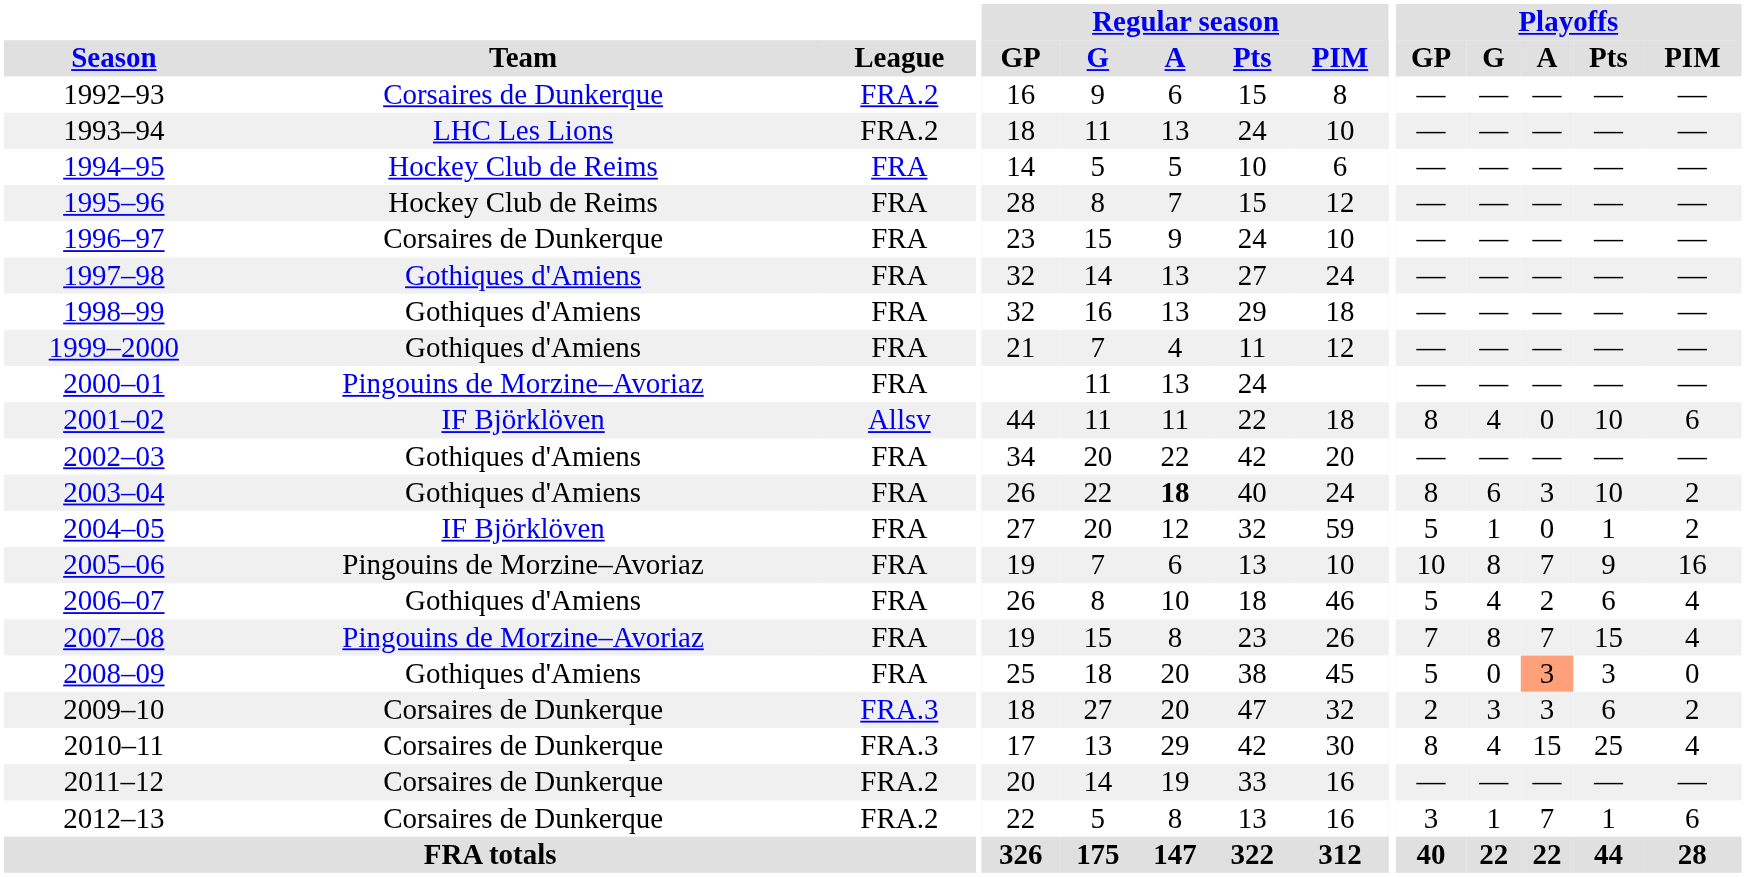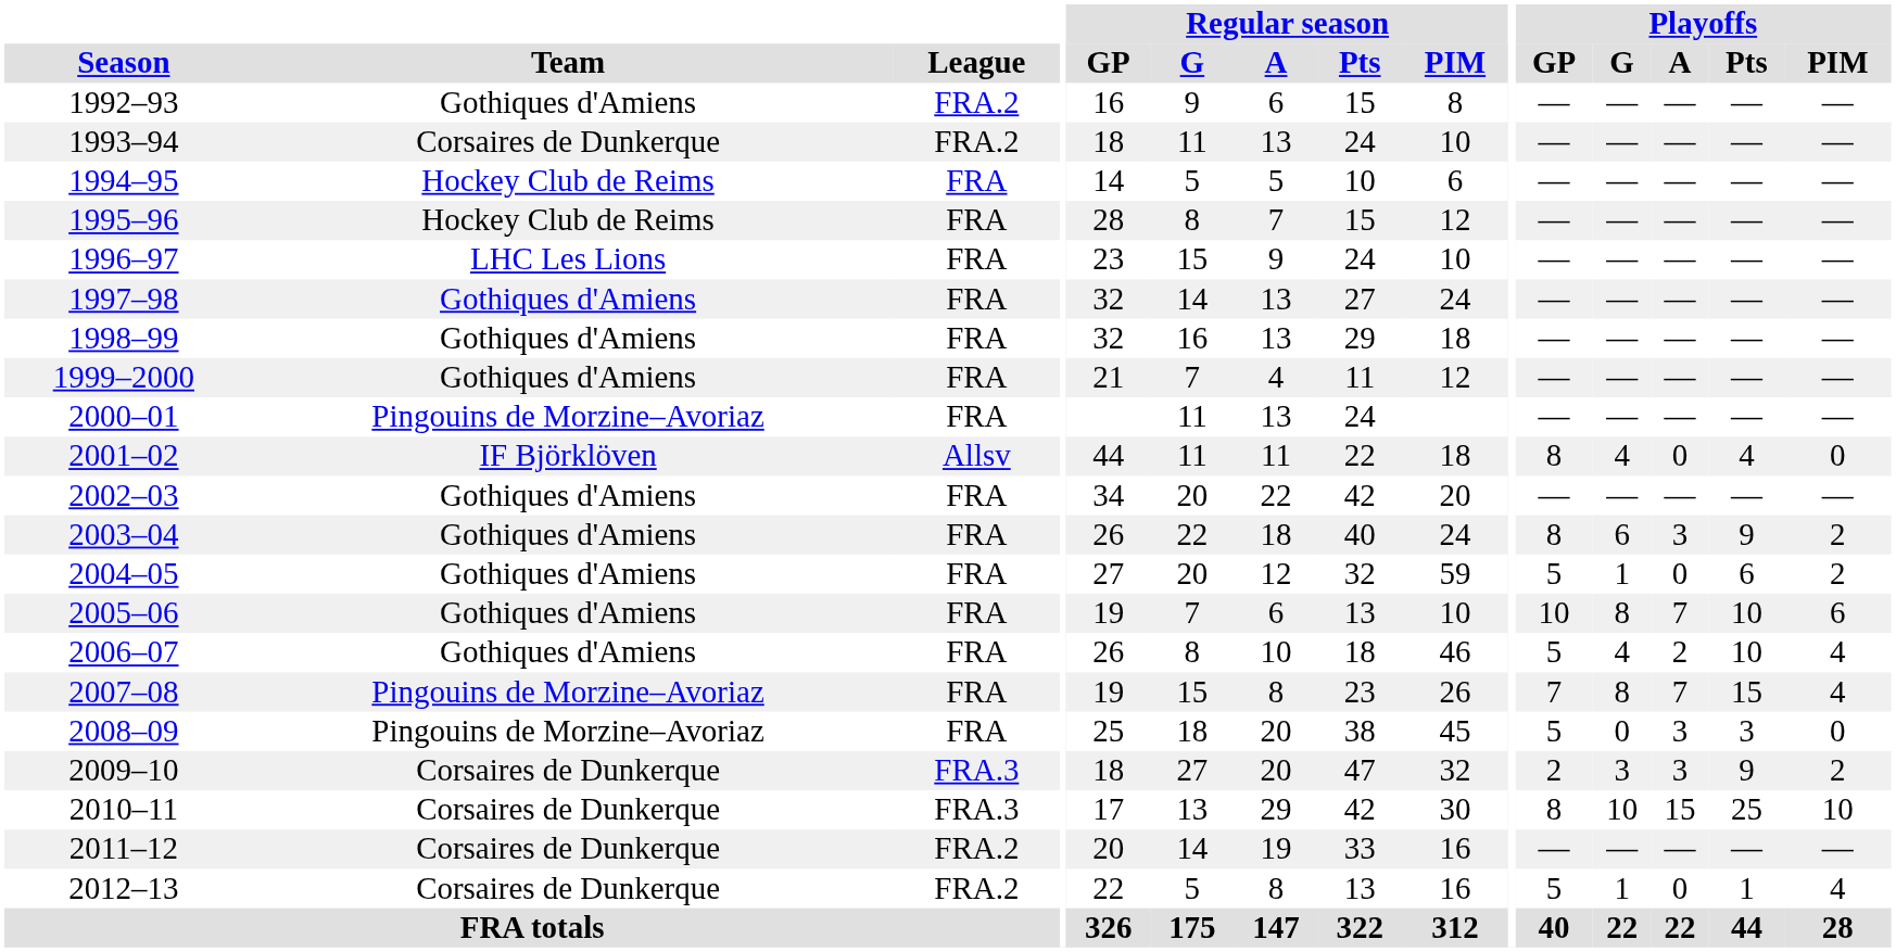 <table border="0" cellpadding="1" cellspacing="0" style="text-align:center; width:60em">
 <tr bgcolor="#e0e0e0">
 <th colspan="3" bgcolor="#ffffff"></th>
 <th rowspan="99" bgcolor="#ffffff"></th>
 <th colspan="5"><a href='#'>Regular season</a></th>
 <th rowspan="99" bgcolor="#ffffff"></th>
 <th colspan="5"><a href='#'>Playoffs</a></th>
 </tr>
 <tr bgcolor="#e0e0e0">
 <th><a href='#'>Season</a></th>
 <th>Team</th>
 <th>League</th>
 <th>GP</th>
 <th><a href='#'>G</a></th>
 <th><a href='#'>A</a></th>
 <th><a href='#'>Pts</a></th>
 <th><a href='#'>PIM</a></th>
 <th>GP</th>
 <th>G</th>
 <th>A</th>
 <th>Pts</th>
 <th>PIM</th>
 </tr>
 <tr>
 <td>1992–93</td>
-<td><a href='#'>Corsaires de Dunkerque</a></td>
+<td>Gothiques d'Amiens</td>
 <td><a href='#'>FRA.2</a></td>
 <td>16</td>
 <td>9</td>
 <td>6</td>
 <td>15</td>
 <td>8</td>
 <td>—</td>
 <td>—</td>
 <td>—</td>
 <td>—</td>
 <td>—</td>
 </tr>
 <tr bgcolor="#f0f0f0">
 <td>1993–94</td>
-<td><a href='#'>LHC Les Lions</a></td>
+<td>Corsaires de Dunkerque</td>
 <td>FRA.2</td>
 <td>18</td>
 <td>11</td>
 <td>13</td>
 <td>24</td>
 <td>10</td>
 <td>—</td>
 <td>—</td>
 <td>—</td>
 <td>—</td>
 <td>—</td>
 </tr>
 <tr>
 <td><a href='#'>1994–95</a></td>
 <td><a href='#'>Hockey Club de Reims</a></td>
 <td><a href='#'>FRA</a></td>
 <td>14</td>
 <td>5</td>
 <td>5</td>
 <td>10</td>
 <td>6</td>
 <td>—</td>
 <td>—</td>
 <td>—</td>
 <td>—</td>
 <td>—</td>
 </tr>
 <tr bgcolor="#f0f0f0">
 <td><a href='#'>1995–96</a></td>
 <td>Hockey Club de Reims</td>
 <td>FRA</td>
 <td>28</td>
 <td>8</td>
 <td>7</td>
 <td>15</td>
 <td>12</td>
 <td>—</td>
 <td>—</td>
 <td>—</td>
 <td>—</td>
 <td>—</td>
 </tr>
 <tr>
 <td><a href='#'>1996–97</a></td>
-<td>Corsaires de Dunkerque</td>
+<td><a href='#'>LHC Les Lions</a></td>
 <td>FRA</td>
 <td>23</td>
 <td>15</td>
 <td>9</td>
 <td>24</td>
 <td>10</td>
 <td>—</td>
 <td>—</td>
 <td>—</td>
 <td>—</td>
 <td>—</td>
 </tr>
 <tr bgcolor="#f0f0f0">
 <td><a href='#'>1997–98</a></td>
 <td><a href='#'>Gothiques d'Amiens</a></td>
 <td>FRA</td>
 <td>32</td>
 <td>14</td>
 <td>13</td>
 <td>27</td>
 <td>24</td>
 <td>—</td>
 <td>—</td>
 <td>—</td>
 <td>—</td>
 <td>—</td>
 </tr>
 <tr>
 <td><a href='#'>1998–99</a></td>
 <td>Gothiques d'Amiens</td>
 <td>FRA</td>
 <td>32</td>
 <td>16</td>
 <td>13</td>
 <td>29</td>
 <td>18</td>
 <td>—</td>
 <td>—</td>
 <td>—</td>
 <td>—</td>
 <td>—</td>
 </tr>
 <tr bgcolor="#f0f0f0">
 <td><a href='#'>1999–2000</a></td>
 <td>Gothiques d'Amiens</td>
 <td>FRA</td>
 <td>21</td>
 <td>7</td>
 <td>4</td>
 <td>11</td>
 <td>12</td>
 <td>—</td>
 <td>—</td>
 <td>—</td>
 <td>—</td>
 <td>—</td>
 </tr>
 <tr>
 <td><a href='#'>2000–01</a></td>
 <td><a href='#'>Pingouins de Morzine–Avoriaz</a></td>
 <td>FRA</td>
 <td></td>
 <td>11</td>
 <td>13</td>
 <td>24</td>
 <td></td>
 <td>—</td>
 <td>—</td>
 <td>—</td>
 <td>—</td>
 <td>—</td>
 </tr>
 <tr bgcolor="#f0f0f0">
 <td><a href='#'>2001–02</a></td>
 <td><a href='#'>IF Björklöven</a></td>
 <td><a href='#'>Allsv</a></td>
 <td>44</td>
 <td>11</td>
 <td>11</td>
 <td>22</td>
 <td>18</td>
 <td>8</td>
 <td>4</td>
 <td>0</td>
-<td>10</td>
-<td>6</td>
+<td>4</td>
+<td>0</td>
 </tr>
 <tr>
 <td><a href='#'>2002–03</a></td>
 <td>Gothiques d'Amiens</td>
 <td>FRA</td>
 <td>34</td>
 <td>20</td>
 <td>22</td>
 <td>42</td>
 <td>20</td>
 <td>—</td>
 <td>—</td>
 <td>—</td>
 <td>—</td>
 <td>—</td>
 </tr>
 <tr bgcolor="#f0f0f0">
 <td><a href='#'>2003–04</a></td>
 <td>Gothiques d'Amiens</td>
 <td>FRA</td>
 <td>26</td>
 <td>22</td>
-<td><strong>18</strong></td>
+<td>18</td>
 <td>40</td>
 <td>24</td>
 <td>8</td>
 <td>6</td>
 <td>3</td>
-<td>10</td>
+<td>9</td>
 <td>2</td>
 </tr>
 <tr>
 <td><a href='#'>2004–05</a></td>
-<td><a href='#'>IF Björklöven</a></td>
+<td>Gothiques d'Amiens</td>
 <td>FRA</td>
 <td>27</td>
 <td>20</td>
 <td>12</td>
 <td>32</td>
 <td>59</td>
 <td>5</td>
 <td>1</td>
 <td>0</td>
-<td>1</td>
+<td>6</td>
 <td>2</td>
 </tr>
 <tr bgcolor="#f0f0f0">
 <td><a href='#'>2005–06</a></td>
-<td>Pingouins de Morzine–Avoriaz</td>
+<td>Gothiques d'Amiens</td>
 <td>FRA</td>
 <td>19</td>
 <td>7</td>
 <td>6</td>
 <td>13</td>
 <td>10</td>
 <td>10</td>
 <td>8</td>
 <td>7</td>
-<td>9</td>
-<td>16</td>
+<td>10</td>
+<td>6</td>
 </tr>
 <tr>
 <td><a href='#'>2006–07</a></td>
 <td>Gothiques d'Amiens</td>
 <td>FRA</td>
 <td>26</td>
 <td>8</td>
 <td>10</td>
 <td>18</td>
 <td>46</td>
 <td>5</td>
 <td>4</td>
 <td>2</td>
-<td>6</td>
+<td>10</td>
 <td>4</td>
 </tr>
 <tr bgcolor="#f0f0f0">
 <td><a href='#'>2007–08</a></td>
 <td><a href='#'>Pingouins de Morzine–Avoriaz</a></td>
 <td>FRA</td>
 <td>19</td>
 <td>15</td>
 <td>8</td>
 <td>23</td>
 <td>26</td>
 <td>7</td>
 <td>8</td>
 <td>7</td>
 <td>15</td>
 <td>4</td>
 </tr>
 <tr>
 <td><a href='#'>2008–09</a></td>
-<td>Gothiques d'Amiens</td>
+<td>Pingouins de Morzine–Avoriaz</td>
 <td>FRA</td>
 <td>25</td>
 <td>18</td>
 <td>20</td>
 <td>38</td>
 <td>45</td>
 <td>5</td>
 <td>0</td>
-<td style="background: lightsalmon;">3</td>
+<td>3</td>
 <td>3</td>
 <td>0</td>
 </tr>
 <tr bgcolor="#f0f0f0">
 <td>2009–10</td>
 <td>Corsaires de Dunkerque</td>
 <td><a href='#'>FRA.3</a></td>
 <td>18</td>
 <td>27</td>
 <td>20</td>
 <td>47</td>
 <td>32</td>
 <td>2</td>
 <td>3</td>
 <td>3</td>
-<td>6</td>
+<td>9</td>
 <td>2</td>
 </tr>
 <tr>
 <td>2010–11</td>
 <td>Corsaires de Dunkerque</td>
 <td>FRA.3</td>
 <td>17</td>
 <td>13</td>
 <td>29</td>
 <td>42</td>
 <td>30</td>
 <td>8</td>
-<td>4</td>
+<td>10</td>
 <td>15</td>
 <td>25</td>
-<td>4</td>
+<td>10</td>
 </tr>
 <tr bgcolor="#f0f0f0">
 <td>2011–12</td>
 <td>Corsaires de Dunkerque</td>
 <td>FRA.2</td>
 <td>20</td>
 <td>14</td>
 <td>19</td>
 <td>33</td>
 <td>16</td>
 <td>—</td>
 <td>—</td>
 <td>—</td>
 <td>—</td>
 <td>—</td>
 </tr>
 <tr>
 <td>2012–13</td>
 <td>Corsaires de Dunkerque</td>
 <td>FRA.2</td>
 <td>22</td>
 <td>5</td>
 <td>8</td>
 <td>13</td>
 <td>16</td>
-<td>3</td>
+<td>5</td>
 <td>1</td>
-<td>7</td>
+<td>0</td>
 <td>1</td>
-<td>6</td>
+<td>4</td>
 </tr>
 <tr bgcolor="#e0e0e0">
 <th colspan="3">FRA totals</th>
 <th>326</th>
 <th>175</th>
 <th>147</th>
 <th>322</th>
 <th>312</th>
 <th>40</th>
 <th>22</th>
 <th>22</th>
 <th>44</th>
 <th>28</th>
 </tr>
 </table>
